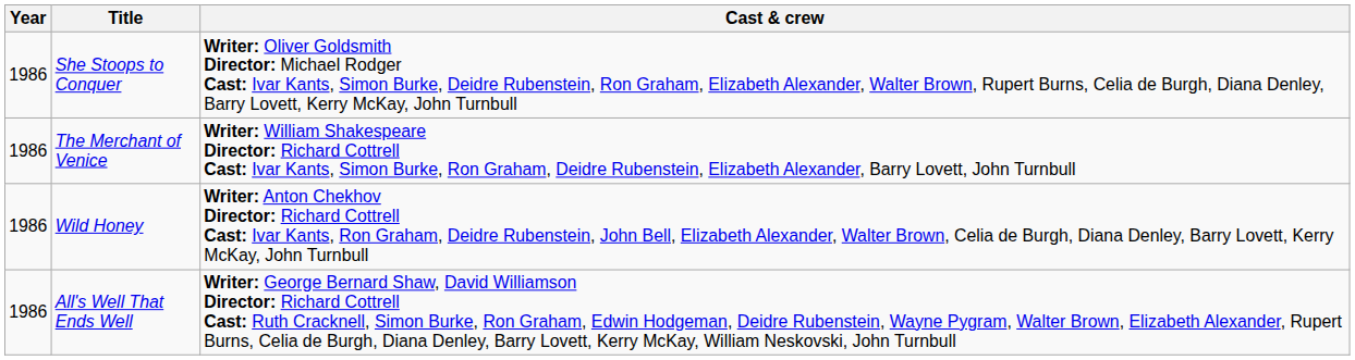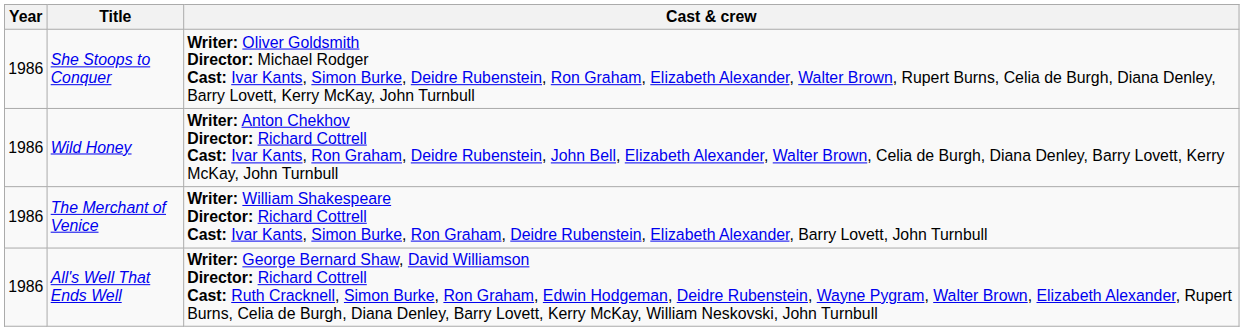 <table class="wikitable sortable">
 <tr>
 <th>Year</th>
 <th>Title</th>
 <th>Cast & crew</th>
 </tr>
 <tr>
 <td>1986</td>
 <td><em><a href='#'>She Stoops to Conquer</a></em></td>
 <td><strong>Writer:</strong> <a href='#'>Oliver Goldsmith</a><br><strong>Director:</strong> Michael Rodger<br><strong>Cast:</strong> <a href='#'>Ivar Kants</a>, <a href='#'>Simon Burke</a>, <a href='#'>Deidre Rubenstein</a>, <a href='#'>Ron Graham</a>, <a href='#'>Elizabeth Alexander</a>, <a href='#'>Walter Brown</a>, Rupert Burns, Celia de Burgh, Diana Denley, Barry Lovett, Kerry McKay, John Turnbull</td>
 </tr>
 <tr>
 <td>1986</td>
-<td><em><a href='#'>The Merchant of Venice</a></em></td>
-<td><strong>Writer:</strong> <a href='#'>William Shakespeare</a><br><strong>Director:</strong> <a href='#'>Richard Cottrell</a><br><strong>Cast:</strong> <a href='#'>Ivar Kants</a>, <a href='#'>Simon Burke</a>, <a href='#'>Ron Graham</a>, <a href='#'>Deidre Rubenstein</a>, <a href='#'>Elizabeth Alexander</a>, Barry Lovett, John Turnbull</td>
+<td><em><a href='#'>Wild Honey</a></em></td>
+<td><strong>Writer:</strong> <a href='#'>Anton Chekhov</a> <br><strong>Director:</strong> <a href='#'>Richard Cottrell</a><br><strong>Cast:</strong> <a href='#'>Ivar Kants</a>, <a href='#'>Ron Graham</a>, <a href='#'>Deidre Rubenstein</a>, <a href='#'>John Bell</a>, <a href='#'>Elizabeth Alexander</a>, <a href='#'>Walter Brown</a>, Celia de Burgh, Diana Denley, Barry Lovett, Kerry McKay, John Turnbull</td>
 </tr>
 <tr>
 <td>1986</td>
-<td><em><a href='#'>Wild Honey</a></em></td>
-<td><strong>Writer:</strong> <a href='#'>Anton Chekhov</a> <br><strong>Director:</strong> <a href='#'>Richard Cottrell</a><br><strong>Cast:</strong> <a href='#'>Ivar Kants</a>, <a href='#'>Ron Graham</a>, <a href='#'>Deidre Rubenstein</a>, <a href='#'>John Bell</a>, <a href='#'>Elizabeth Alexander</a>, <a href='#'>Walter Brown</a>, Celia de Burgh, Diana Denley, Barry Lovett, Kerry McKay, John Turnbull</td>
+<td><em><a href='#'>The Merchant of Venice</a></em></td>
+<td><strong>Writer:</strong> <a href='#'>William Shakespeare</a><br><strong>Director:</strong> <a href='#'>Richard Cottrell</a><br><strong>Cast:</strong> <a href='#'>Ivar Kants</a>, <a href='#'>Simon Burke</a>, <a href='#'>Ron Graham</a>, <a href='#'>Deidre Rubenstein</a>, <a href='#'>Elizabeth Alexander</a>, Barry Lovett, John Turnbull</td>
 </tr>
 <tr>
 <td>1986</td>
 <td><em><a href='#'>All's Well That Ends Well</a></em></td>
 <td><strong>Writer:</strong> <a href='#'>George Bernard Shaw</a>, <a href='#'>David Williamson</a><br><strong>Director:</strong> <a href='#'>Richard Cottrell</a><br><strong>Cast:</strong> <a href='#'>Ruth Cracknell</a>, <a href='#'>Simon Burke</a>, <a href='#'>Ron Graham</a>, <a href='#'>Edwin Hodgeman</a>, <a href='#'>Deidre Rubenstein</a>, <a href='#'>Wayne Pygram</a>, <a href='#'>Walter Brown</a>, <a href='#'>Elizabeth Alexander</a>, Rupert Burns, Celia de Burgh, Diana Denley, Barry Lovett, Kerry McKay, William Neskovski, John Turnbull</td>
 </tr>
 </table>
